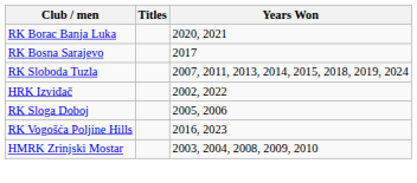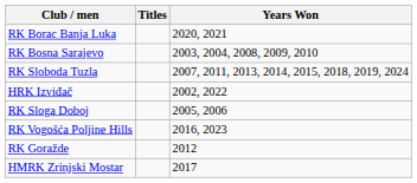 <table class="wikitable">
 <tr>
 <th>Club / men</th>
 <th>Titles</th>
 <th>Years Won</th>
 </tr>
 <tr>
 <td><a href='#'>RK Borac Banja Luka</a></td>
 <td></td>
 <td>2020, 2021</td>
 </tr>
 <tr>
 <td><a href='#'>RK Bosna Sarajevo</a></td>
 <td></td>
-<td>2017</td>
+<td>2003, 2004, 2008, 2009, 2010</td>
 </tr>
 <tr>
 <td><a href='#'>RK Sloboda Tuzla</a></td>
 <td></td>
 <td>2007, 2011, 2013, 2014, 2015, 2018, 2019, 2024</td>
 </tr>
 <tr>
 <td><a href='#'>HRK Izviđač</a></td>
 <td></td>
 <td>2002, 2022</td>
 </tr>
 <tr>
 <td><a href='#'>RK Sloga Doboj</a></td>
 <td></td>
 <td>2005, 2006</td>
 </tr>
 <tr>
 <td><a href='#'>RK Vogošća Poljine Hills</a></td>
 <td></td>
 <td>2016, 2023</td>
 </tr>
 <tr>
+<td><a href='#'>RK Goražde</a></td>
+<td></td>
+<td>2012</td>
+</tr>
+<tr>
 <td><a href='#'>HMRK Zrinjski Mostar</a></td>
 <td></td>
-<td>2003, 2004, 2008, 2009, 2010</td>
+<td>2017</td>
 </tr>
 </table>
